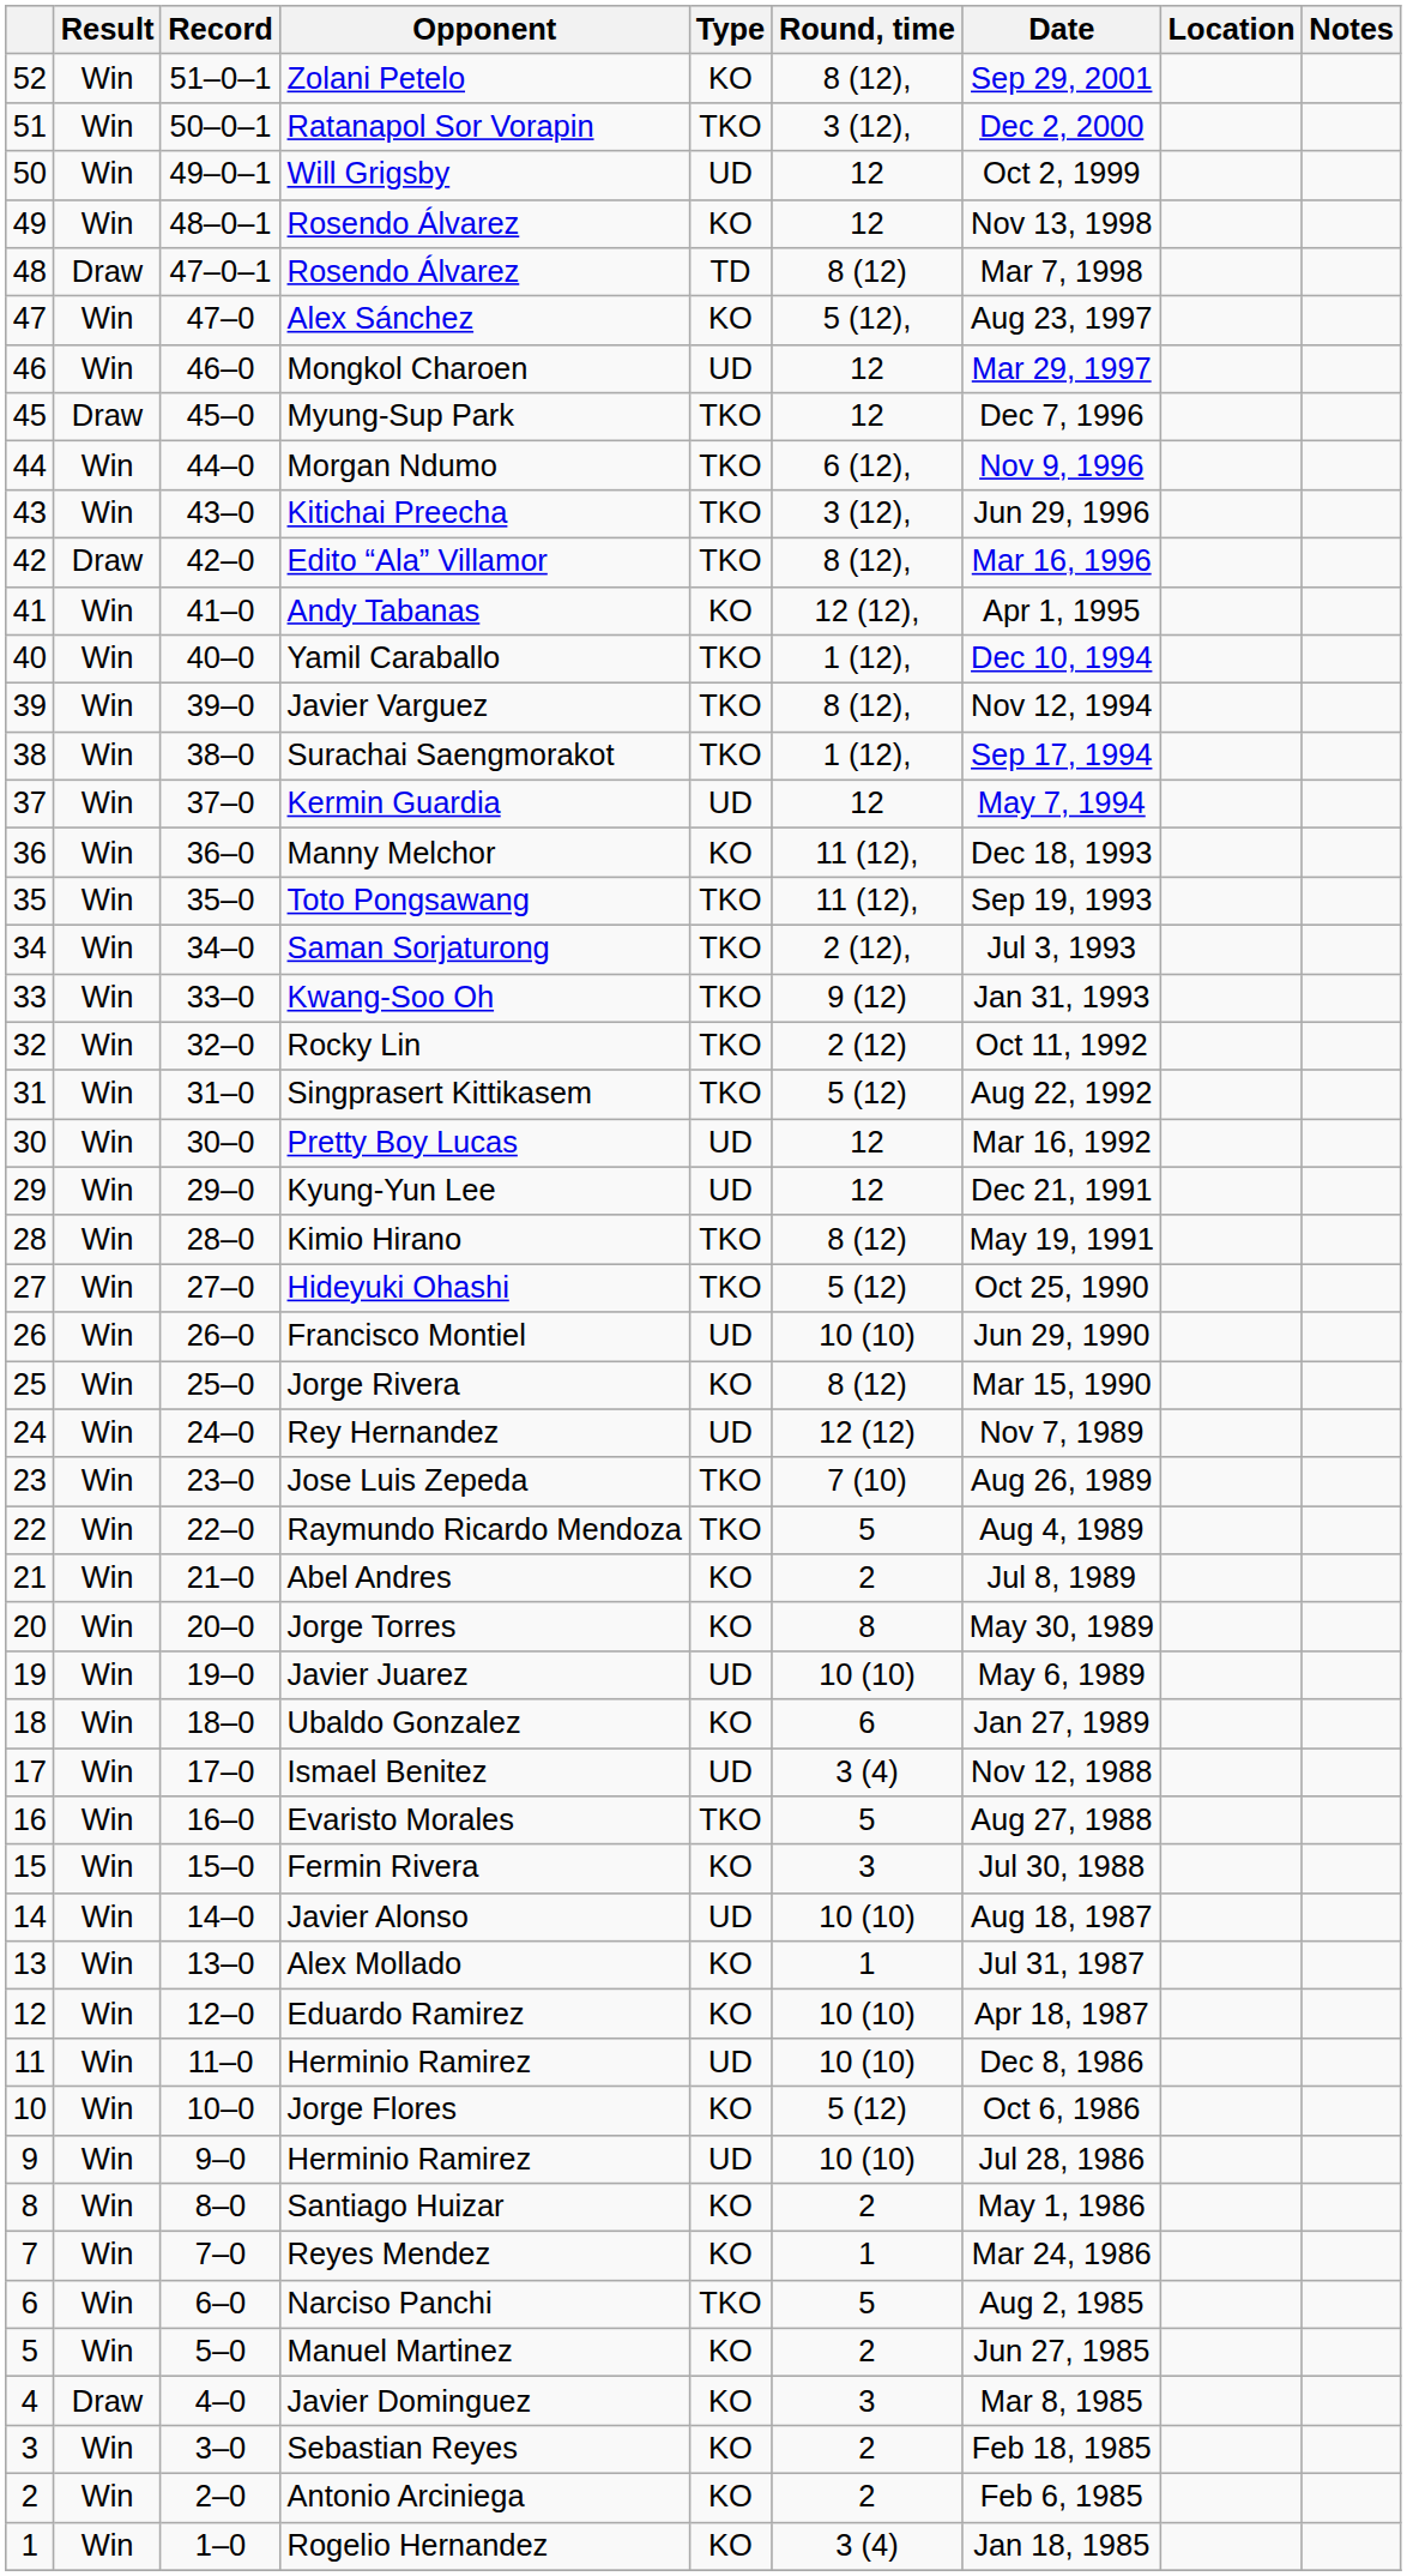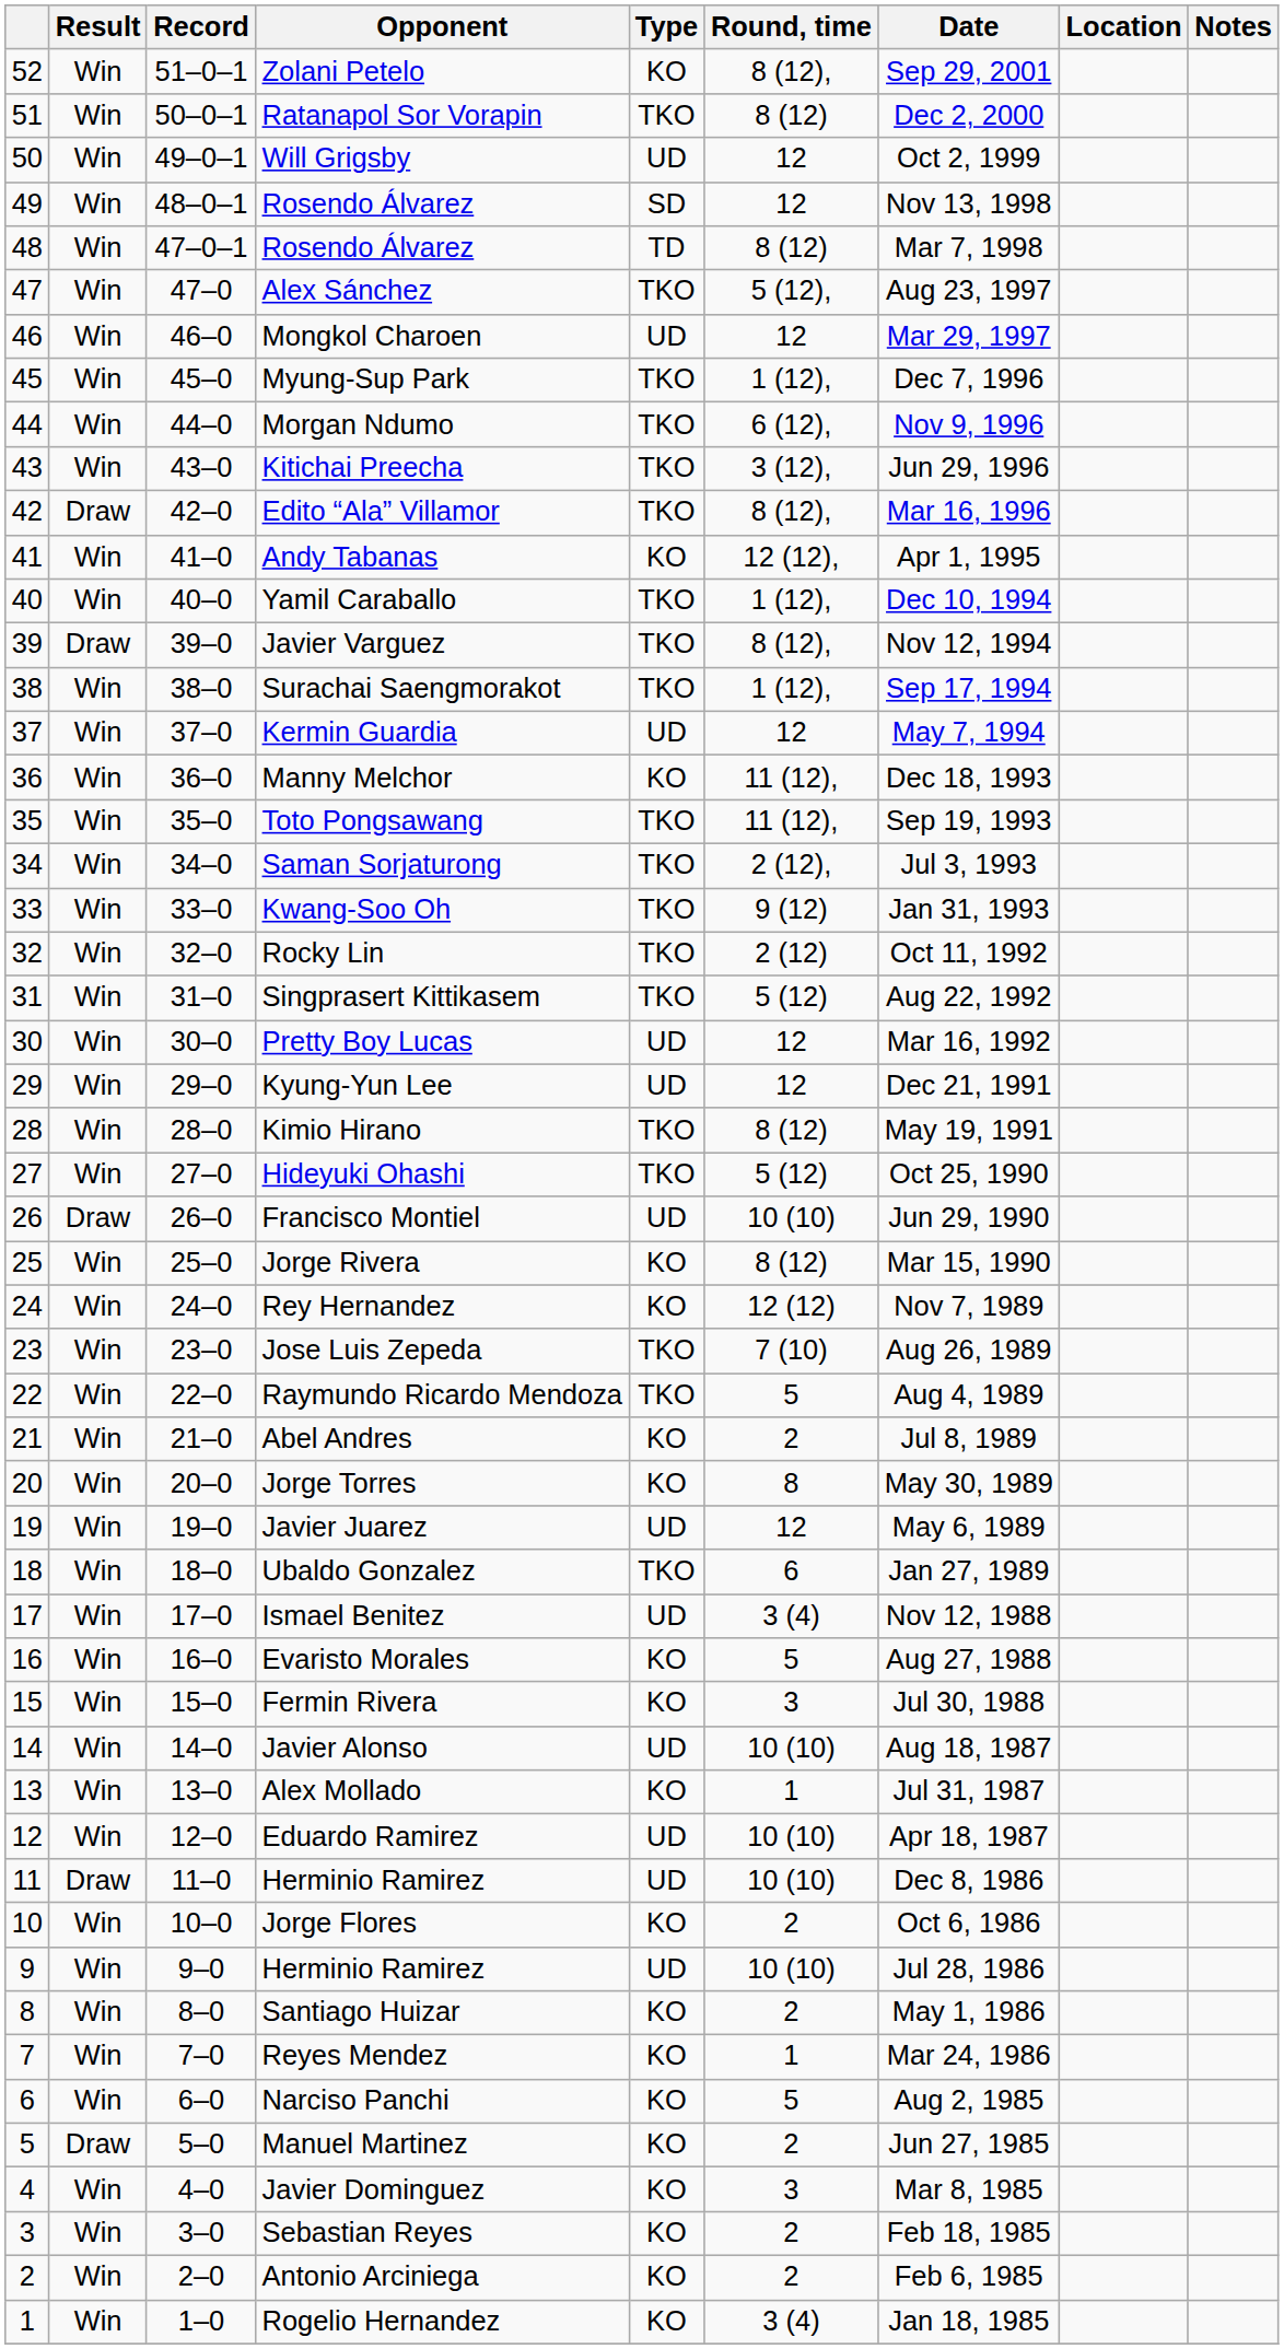 <table class="wikitable" style="text-align:center">
 <tr>
 <th></th>
 <th>Result</th>
 <th>Record</th>
 <th>Opponent</th>
 <th>Type</th>
 <th>Round, time</th>
 <th>Date</th>
 <th>Location</th>
 <th>Notes</th>
 </tr>
 <tr>
 <td>52</td>
 <td>Win</td>
 <td>51–0–1</td>
 <td style="text-align:left;"><a href='#'>Zolani Petelo</a></td>
 <td>KO</td>
 <td>8 (12), </td>
 <td><a href='#'>Sep 29, 2001</a></td>
 <td style="text-align:left;"></td>
 <td style="text-align:left;"></td>
 </tr>
 <tr>
 <td>51</td>
 <td>Win</td>
 <td>50–0–1</td>
 <td style="text-align:left;"><a href='#'>Ratanapol Sor Vorapin</a></td>
 <td>TKO</td>
-<td>3 (12), </td>
+<td>8 (12)</td>
 <td><a href='#'>Dec 2, 2000</a></td>
 <td style="text-align:left;"></td>
 <td style="text-align:left;"></td>
 </tr>
 <tr>
 <td>50</td>
 <td>Win</td>
 <td>49–0–1</td>
 <td style="text-align:left;"><a href='#'>Will Grigsby</a></td>
 <td>UD</td>
 <td>12</td>
 <td>Oct 2, 1999</td>
 <td style="text-align:left;"></td>
 <td style="text-align:left;"></td>
 </tr>
 <tr>
 <td>49</td>
 <td>Win</td>
 <td>48–0–1</td>
 <td style="text-align:left;"><a href='#'>Rosendo Álvarez</a></td>
-<td>KO</td>
+<td>SD</td>
 <td>12</td>
 <td>Nov 13, 1998</td>
 <td style="text-align:left;"></td>
 <td style="text-align:left;"></td>
 </tr>
 <tr>
 <td>48</td>
-<td>Draw</td>
+<td>Win</td>
 <td>47–0–1</td>
 <td style="text-align:left;"><a href='#'>Rosendo Álvarez</a></td>
 <td>TD</td>
 <td>8 (12)</td>
 <td>Mar 7, 1998</td>
 <td style="text-align:left;"></td>
 <td style="text-align:left;"></td>
 </tr>
 <tr>
 <td>47</td>
 <td>Win</td>
 <td>47–0</td>
 <td style="text-align:left;"><a href='#'>Alex Sánchez</a></td>
-<td>KO</td>
+<td>TKO</td>
 <td>5 (12), </td>
 <td>Aug 23, 1997</td>
 <td style="text-align:left;"></td>
 <td style="text-align:left;"></td>
 </tr>
 <tr>
 <td>46</td>
 <td>Win</td>
 <td>46–0</td>
 <td style="text-align:left;">Mongkol Charoen</td>
 <td>UD</td>
 <td>12</td>
 <td><a href='#'>Mar 29, 1997</a></td>
 <td style="text-align:left;"></td>
 <td style="text-align:left;"></td>
 </tr>
 <tr>
 <td>45</td>
-<td>Draw</td>
+<td>Win</td>
 <td>45–0</td>
 <td style="text-align:left;">Myung-Sup Park</td>
 <td>TKO</td>
-<td>12</td>
+<td>1 (12), </td>
 <td>Dec 7, 1996</td>
 <td style="text-align:left;"></td>
 <td style="text-align:left;"></td>
 </tr>
 <tr>
 <td>44</td>
 <td>Win</td>
 <td>44–0</td>
 <td style="text-align:left;">Morgan Ndumo</td>
 <td>TKO</td>
 <td>6 (12), </td>
 <td><a href='#'>Nov 9, 1996</a></td>
 <td style="text-align:left;"></td>
 <td style="text-align:left;"></td>
 </tr>
 <tr>
 <td>43</td>
 <td>Win</td>
 <td>43–0</td>
 <td style="text-align:left;"><a href='#'>Kitichai Preecha</a></td>
 <td>TKO</td>
 <td>3 (12), </td>
 <td>Jun 29, 1996</td>
 <td style="text-align:left;"></td>
 <td style="text-align:left;"></td>
 </tr>
 <tr>
 <td>42</td>
 <td>Draw</td>
 <td>42–0</td>
 <td style="text-align:left;"><a href='#'>Edito “Ala” Villamor</a></td>
 <td>TKO</td>
 <td>8 (12), </td>
 <td><a href='#'>Mar 16, 1996</a></td>
 <td style="text-align:left;"></td>
 <td style="text-align:left;"></td>
 </tr>
 <tr>
 <td>41</td>
 <td>Win</td>
 <td>41–0</td>
 <td style="text-align:left;"><a href='#'>Andy Tabanas</a></td>
 <td>KO</td>
 <td>12 (12), </td>
 <td>Apr 1, 1995</td>
 <td style="text-align:left;"></td>
 <td style="text-align:left;"></td>
 </tr>
 <tr>
 <td>40</td>
 <td>Win</td>
 <td>40–0</td>
 <td style="text-align:left;">Yamil Caraballo</td>
 <td>TKO</td>
 <td>1 (12), </td>
 <td><a href='#'>Dec 10, 1994</a></td>
 <td style="text-align:left;"></td>
 <td style="text-align:left;"></td>
 </tr>
 <tr>
 <td>39</td>
-<td>Win</td>
+<td>Draw</td>
 <td>39–0</td>
 <td style="text-align:left;">Javier Varguez</td>
 <td>TKO</td>
 <td>8 (12), </td>
 <td>Nov 12, 1994</td>
 <td style="text-align:left;"></td>
 <td style="text-align:left;"></td>
 </tr>
 <tr>
 <td>38</td>
 <td>Win</td>
 <td>38–0</td>
 <td style="text-align:left;">Surachai Saengmorakot</td>
 <td>TKO</td>
 <td>1 (12), </td>
 <td><a href='#'>Sep 17, 1994</a></td>
 <td style="text-align:left;"></td>
 <td style="text-align:left;"></td>
 </tr>
 <tr>
 <td>37</td>
 <td>Win</td>
 <td>37–0</td>
 <td style="text-align:left;"><a href='#'>Kermin Guardia</a></td>
 <td>UD</td>
 <td>12</td>
 <td><a href='#'>May 7, 1994</a></td>
 <td style="text-align:left;"></td>
 <td style="text-align:left;"></td>
 </tr>
 <tr>
 <td>36</td>
 <td>Win</td>
 <td>36–0</td>
 <td style="text-align:left;">Manny Melchor</td>
 <td>KO</td>
 <td>11 (12), </td>
 <td>Dec 18, 1993</td>
 <td style="text-align:left;"></td>
 <td style="text-align:left;"></td>
 </tr>
 <tr>
 <td>35</td>
 <td>Win</td>
 <td>35–0</td>
 <td style="text-align:left;"><a href='#'>Toto Pongsawang</a></td>
 <td>TKO</td>
 <td>11 (12), </td>
 <td>Sep 19, 1993</td>
 <td style="text-align:left;"></td>
 <td style="text-align:left;"></td>
 </tr>
 <tr>
 <td>34</td>
 <td>Win</td>
 <td>34–0</td>
 <td style="text-align:left;"><a href='#'>Saman Sorjaturong</a></td>
 <td>TKO</td>
 <td>2 (12), </td>
 <td>Jul 3, 1993</td>
 <td style="text-align:left;"></td>
 <td style="text-align:left;"></td>
 </tr>
 <tr>
 <td>33</td>
 <td>Win</td>
 <td>33–0</td>
 <td style="text-align:left;"><a href='#'>Kwang-Soo Oh</a></td>
 <td>TKO</td>
 <td>9 (12)</td>
 <td>Jan 31, 1993</td>
 <td style="text-align:left;"></td>
 <td style="text-align:left;"></td>
 </tr>
 <tr>
 <td>32</td>
 <td>Win</td>
 <td>32–0</td>
 <td style="text-align:left;">Rocky Lin</td>
 <td>TKO</td>
 <td>2 (12)</td>
 <td>Oct 11, 1992</td>
 <td style="text-align:left;"></td>
 <td style="text-align:left;"></td>
 </tr>
 <tr>
 <td>31</td>
 <td>Win</td>
 <td>31–0</td>
 <td style="text-align:left;">Singprasert Kittikasem</td>
 <td>TKO</td>
 <td>5 (12)</td>
 <td>Aug 22, 1992</td>
 <td style="text-align:left;"></td>
 <td style="text-align:left;"></td>
 </tr>
 <tr>
 <td>30</td>
 <td>Win</td>
 <td>30–0</td>
 <td style="text-align:left;"><a href='#'>Pretty Boy Lucas</a></td>
 <td>UD</td>
 <td>12</td>
 <td>Mar 16, 1992</td>
 <td style="text-align:left;"></td>
 <td style="text-align:left;"></td>
 </tr>
 <tr>
 <td>29</td>
 <td>Win</td>
 <td>29–0</td>
 <td style="text-align:left;">Kyung-Yun Lee</td>
 <td>UD</td>
 <td>12</td>
 <td>Dec 21, 1991</td>
 <td style="text-align:left;"></td>
 <td style="text-align:left;"></td>
 </tr>
 <tr>
 <td>28</td>
 <td>Win</td>
 <td>28–0</td>
 <td style="text-align:left;">Kimio Hirano</td>
 <td>TKO</td>
 <td>8 (12)</td>
 <td>May 19, 1991</td>
 <td style="text-align:left;"></td>
 <td style="text-align:left;"></td>
 </tr>
 <tr>
 <td>27</td>
 <td>Win</td>
 <td>27–0</td>
 <td style="text-align:left;"><a href='#'>Hideyuki Ohashi</a></td>
 <td>TKO</td>
 <td>5 (12)</td>
 <td>Oct 25, 1990</td>
 <td style="text-align:left;"></td>
 <td style="text-align:left;"></td>
 </tr>
 <tr>
 <td>26</td>
-<td>Win</td>
+<td>Draw</td>
 <td>26–0</td>
 <td style="text-align:left;">Francisco Montiel</td>
 <td>UD</td>
 <td>10 (10)</td>
 <td>Jun 29, 1990</td>
 <td style="text-align:left;"></td>
 <td></td>
 </tr>
 <tr>
 <td>25</td>
 <td>Win</td>
 <td>25–0</td>
 <td style="text-align:left;">Jorge Rivera</td>
 <td>KO</td>
 <td>8 (12)</td>
 <td>Mar 15, 1990</td>
 <td style="text-align:left;"></td>
 <td style="text-align:left;"></td>
 </tr>
 <tr>
 <td>24</td>
 <td>Win</td>
 <td>24–0</td>
 <td style="text-align:left;">Rey Hernandez</td>
-<td>UD</td>
+<td>KO</td>
 <td>12 (12)</td>
 <td>Nov 7, 1989</td>
 <td style="text-align:left;"></td>
 <td style="text-align:left;"></td>
 </tr>
 <tr>
 <td>23</td>
 <td>Win</td>
 <td>23–0</td>
 <td style="text-align:left;">Jose Luis Zepeda</td>
 <td>TKO</td>
 <td>7 (10)</td>
 <td>Aug 26, 1989</td>
 <td style="text-align:left;"></td>
 <td></td>
 </tr>
 <tr>
 <td>22</td>
 <td>Win</td>
 <td>22–0</td>
 <td style="text-align:left;">Raymundo Ricardo Mendoza</td>
 <td>TKO</td>
 <td>5</td>
 <td>Aug 4, 1989</td>
 <td style="text-align:left;"></td>
 <td></td>
 </tr>
 <tr>
 <td>21</td>
 <td>Win</td>
 <td>21–0</td>
 <td style="text-align:left;">Abel Andres</td>
 <td>KO</td>
 <td>2</td>
 <td>Jul 8, 1989</td>
 <td style="text-align:left;"></td>
 <td></td>
 </tr>
 <tr>
 <td>20</td>
 <td>Win</td>
 <td>20–0</td>
 <td style="text-align:left;">Jorge Torres</td>
 <td>KO</td>
 <td>8</td>
 <td>May 30, 1989</td>
 <td style="text-align:left;"></td>
 <td></td>
 </tr>
 <tr>
 <td>19</td>
 <td>Win</td>
 <td>19–0</td>
 <td style="text-align:left;">Javier Juarez</td>
 <td>UD</td>
-<td>10 (10)</td>
+<td>12</td>
 <td>May 6, 1989</td>
 <td style="text-align:left;"></td>
 <td></td>
 </tr>
 <tr>
 <td>18</td>
 <td>Win</td>
 <td>18–0</td>
 <td style="text-align:left;">Ubaldo Gonzalez</td>
-<td>KO</td>
+<td>TKO</td>
 <td>6</td>
 <td>Jan 27, 1989</td>
 <td style="text-align:left;"></td>
 <td></td>
 </tr>
 <tr>
 <td>17</td>
 <td>Win</td>
 <td>17–0</td>
 <td style="text-align:left;">Ismael Benitez</td>
 <td>UD</td>
 <td>3 (4)</td>
 <td>Nov 12, 1988</td>
 <td style="text-align:left;"></td>
 <td></td>
 </tr>
 <tr>
 <td>16</td>
 <td>Win</td>
 <td>16–0</td>
 <td align=left>Evaristo Morales</td>
-<td>TKO</td>
+<td>KO</td>
 <td>5</td>
 <td>Aug 27, 1988</td>
 <td style="text-align:left;"></td>
 <td></td>
 </tr>
 <tr>
 <td>15</td>
 <td>Win</td>
 <td>15–0</td>
 <td style="text-align:left;">Fermin Rivera</td>
 <td>KO</td>
 <td>3</td>
 <td>Jul 30, 1988</td>
 <td style="text-align:left;"></td>
 <td></td>
 </tr>
 <tr>
 <td>14</td>
 <td>Win</td>
 <td>14–0</td>
 <td style="text-align:left;">Javier Alonso</td>
 <td>UD</td>
 <td>10 (10)</td>
 <td>Aug 18, 1987</td>
 <td style="text-align:left;"></td>
 <td></td>
 </tr>
 <tr>
 <td>13</td>
 <td>Win</td>
 <td>13–0</td>
 <td style="text-align:left;">Alex Mollado</td>
 <td>KO</td>
 <td>1</td>
 <td>Jul 31, 1987</td>
 <td style="text-align:left;"></td>
 <td></td>
 </tr>
 <tr>
 <td>12</td>
 <td>Win</td>
 <td>12–0</td>
 <td style="text-align:left;">Eduardo Ramirez</td>
-<td>KO</td>
+<td>UD</td>
 <td>10 (10)</td>
 <td>Apr 18, 1987</td>
 <td style="text-align:left;"></td>
 <td></td>
 </tr>
 <tr>
 <td>11</td>
-<td>Win</td>
+<td>Draw</td>
 <td>11–0</td>
 <td style="text-align:left;">Herminio Ramirez</td>
 <td>UD</td>
 <td>10 (10)</td>
 <td>Dec 8, 1986</td>
 <td style="text-align:left;"></td>
 <td></td>
 </tr>
 <tr>
 <td>10</td>
 <td>Win</td>
 <td>10–0</td>
 <td style="text-align:left;">Jorge Flores</td>
 <td>KO</td>
-<td>5 (12)</td>
+<td>2</td>
 <td>Oct 6, 1986</td>
 <td style="text-align:left;"></td>
 <td></td>
 </tr>
 <tr>
 <td>9</td>
 <td>Win</td>
 <td>9–0</td>
 <td style="text-align:left;">Herminio Ramirez</td>
 <td>UD</td>
 <td>10 (10)</td>
 <td>Jul 28, 1986</td>
 <td style="text-align:left;"></td>
 <td></td>
 </tr>
 <tr>
 <td>8</td>
 <td>Win</td>
 <td>8–0</td>
 <td style="text-align:left;">Santiago Huizar</td>
 <td>KO</td>
 <td>2</td>
 <td>May 1, 1986</td>
 <td style="text-align:left;"></td>
 <td></td>
 </tr>
 <tr>
 <td>7</td>
 <td>Win</td>
 <td>7–0</td>
 <td style="text-align:left;">Reyes Mendez</td>
 <td>KO</td>
 <td>1</td>
 <td>Mar 24, 1986</td>
 <td style="text-align:left;"></td>
 <td></td>
 </tr>
 <tr>
 <td>6</td>
 <td>Win</td>
 <td>6–0</td>
 <td style="text-align:left;">Narciso Panchi</td>
-<td>TKO</td>
+<td>KO</td>
 <td>5</td>
 <td>Aug 2, 1985</td>
 <td style="text-align:left;"></td>
 <td></td>
 </tr>
 <tr>
 <td>5</td>
-<td>Win</td>
+<td>Draw</td>
 <td>5–0</td>
 <td style="text-align:left;">Manuel Martinez</td>
 <td>KO</td>
 <td>2</td>
 <td>Jun 27, 1985</td>
 <td style="text-align:left;"></td>
 <td></td>
 </tr>
 <tr>
 <td>4</td>
-<td>Draw</td>
+<td>Win</td>
 <td>4–0</td>
 <td style="text-align:left;">Javier Dominguez</td>
 <td>KO</td>
 <td>3</td>
 <td>Mar 8, 1985</td>
 <td style="text-align:left;"></td>
 <td></td>
 </tr>
 <tr>
 <td>3</td>
 <td>Win</td>
 <td>3–0</td>
 <td style="text-align:left;">Sebastian Reyes</td>
 <td>KO</td>
 <td>2</td>
 <td>Feb 18, 1985</td>
 <td style="text-align:left;"></td>
 <td></td>
 </tr>
 <tr>
 <td>2</td>
 <td>Win</td>
 <td>2–0</td>
 <td style="text-align:left;">Antonio Arciniega</td>
 <td>KO</td>
 <td>2</td>
 <td>Feb 6, 1985</td>
 <td style="text-align:left;"></td>
 <td></td>
 </tr>
 <tr>
 <td>1</td>
 <td>Win</td>
 <td>1–0</td>
 <td style="text-align:left;">Rogelio Hernandez</td>
 <td>KO</td>
 <td>3 (4)</td>
 <td>Jan 18, 1985</td>
 <td style="text-align:left;"></td>
 <td></td>
 </tr>
 <tr>
 </tr>
 </table>
